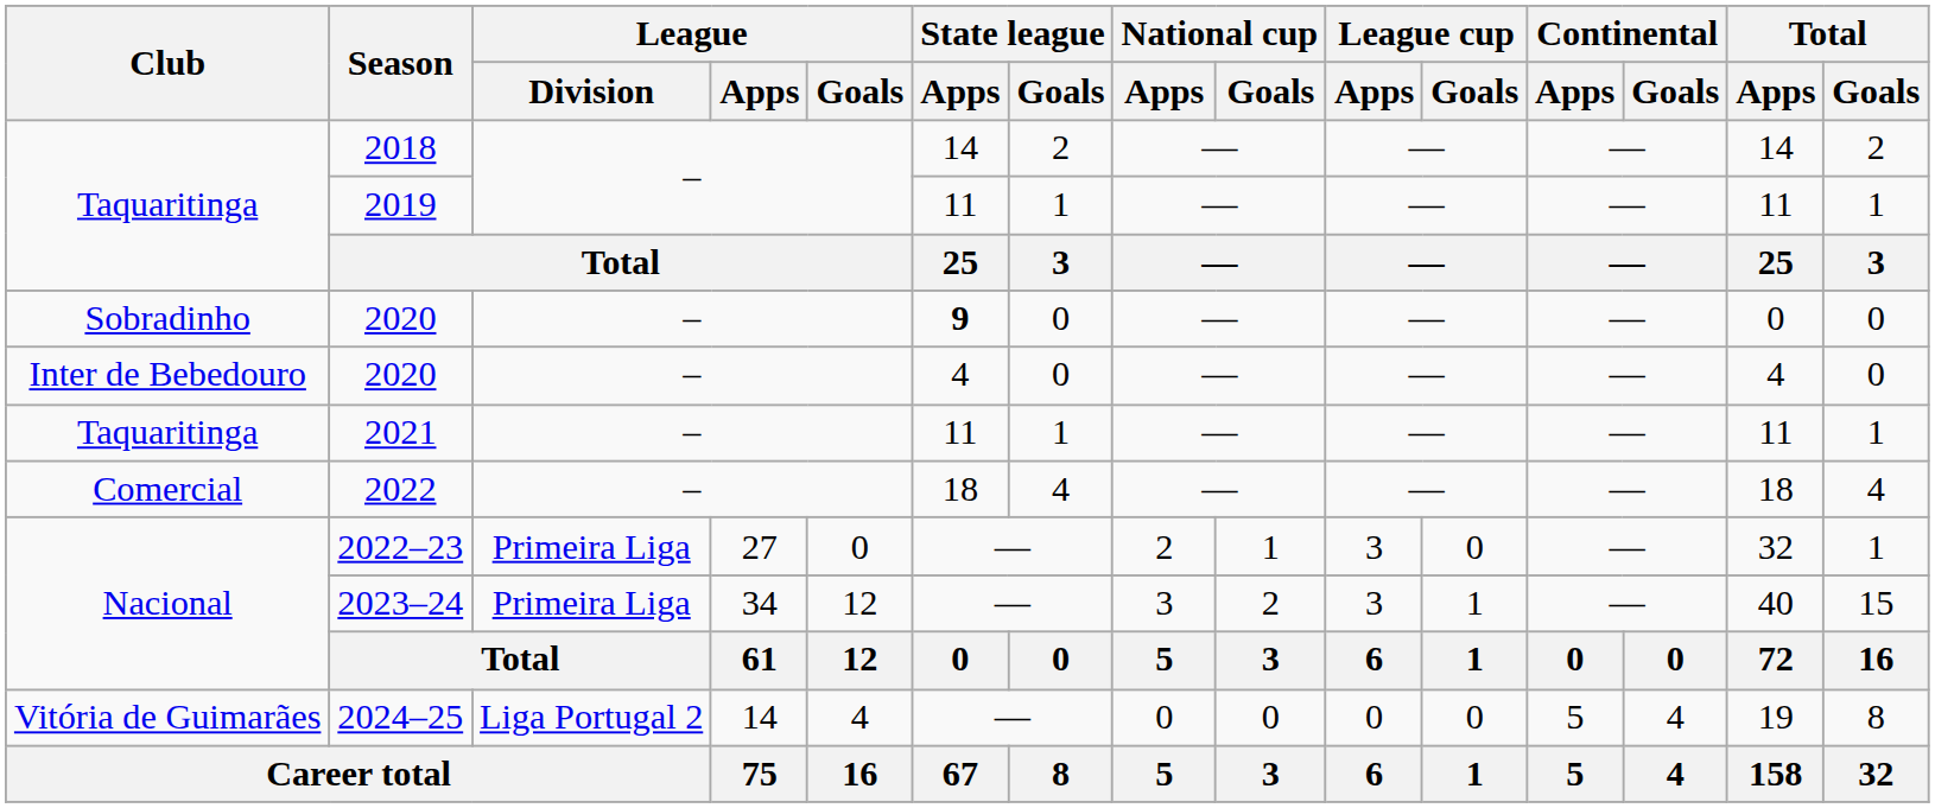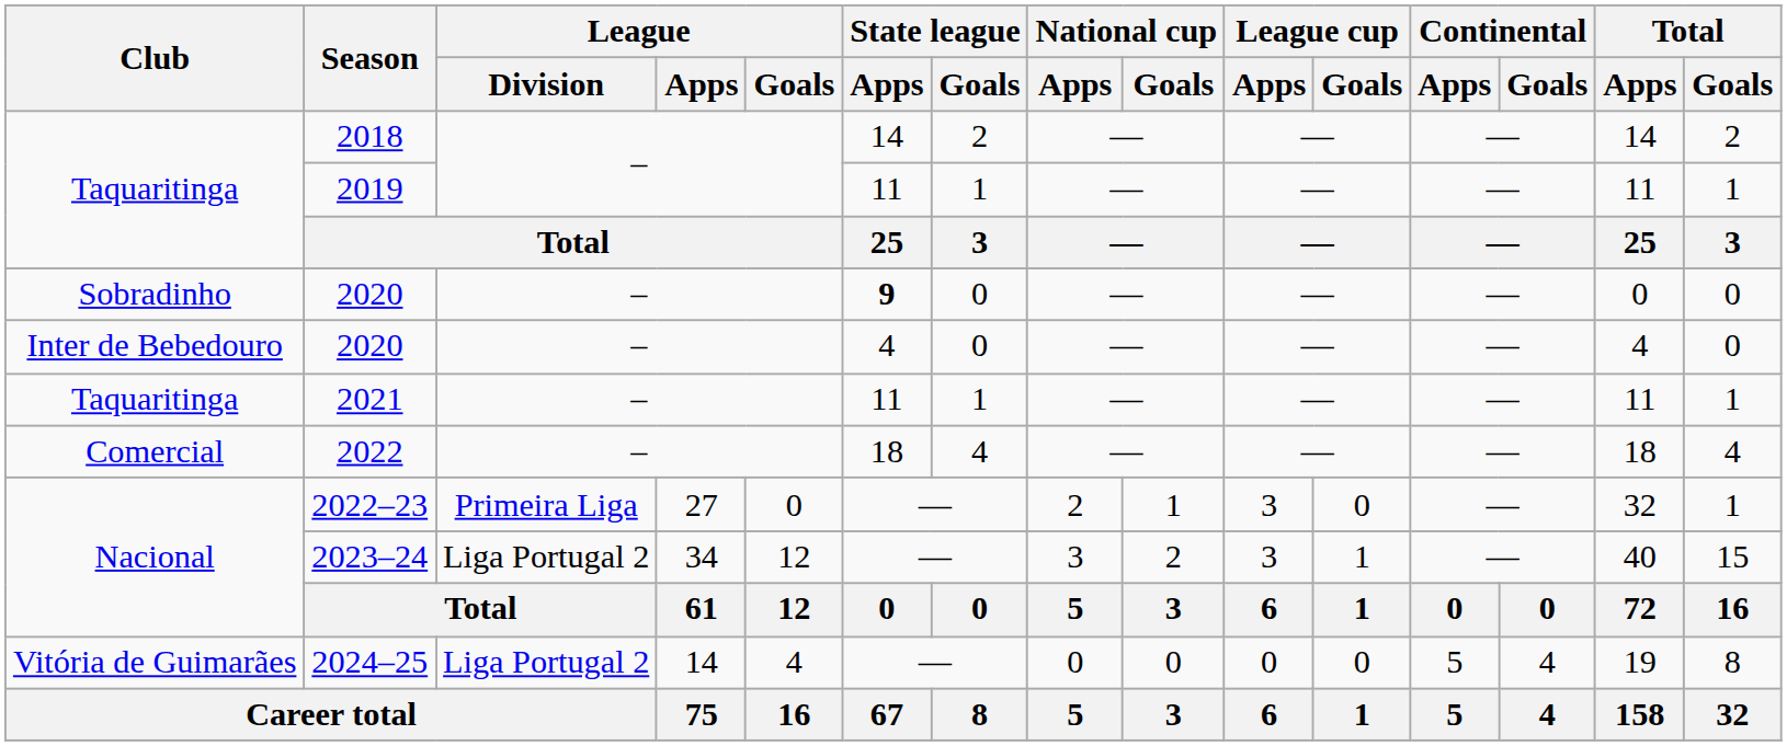 <table class="wikitable" style="text-align: center;">
 <tr>
 <th rowspan="2">Club</th>
 <th rowspan="2">Season</th>
 <th colspan="3">League</th>
 <th colspan="2">State league</th>
 <th colspan="2">National cup</th>
 <th colspan="2">League cup</th>
 <th colspan="2">Continental</th>
 <th colspan="2">Total</th>
 </tr>
 <tr>
 <th>Division</th>
 <th>Apps</th>
 <th>Goals</th>
 <th>Apps</th>
 <th>Goals</th>
 <th>Apps</th>
 <th>Goals</th>
 <th>Apps</th>
 <th>Goals</th>
 <th>Apps</th>
 <th>Goals</th>
 <th>Apps</th>
 <th>Goals</th>
 </tr>
 <tr>
 <td rowspan="3"><a href='#'>Taquaritinga</a></td>
 <td><a href='#'>2018</a></td>
 <td colspan="3" rowspan="2">–</td>
 <td>14</td>
 <td>2</td>
 <td colspan="2">—</td>
 <td colspan="2">—</td>
 <td colspan="2">—</td>
 <td>14</td>
 <td>2</td>
 </tr>
 <tr>
 <td><a href='#'>2019</a></td>
 <td>11</td>
 <td>1</td>
 <td colspan="2">—</td>
 <td colspan="2">—</td>
 <td colspan="2">—</td>
 <td>11</td>
 <td>1</td>
 </tr>
 <tr>
 <th colspan="4">Total</th>
 <th>25</th>
 <th>3</th>
 <th colspan="2">—</th>
 <th colspan="2">—</th>
 <th colspan="2">—</th>
 <th>25</th>
 <th>3</th>
 </tr>
 <tr>
 <td><a href='#'>Sobradinho</a></td>
 <td><a href='#'>2020</a></td>
 <td colspan="3">–</td>
 <td><strong>9</strong></td>
 <td>0</td>
 <td colspan="2">—</td>
 <td colspan="2">—</td>
 <td colspan="2">—</td>
 <td>0</td>
 <td>0</td>
 </tr>
 <tr>
 <td><a href='#'>Inter de Bebedouro</a></td>
 <td><a href='#'>2020</a></td>
 <td colspan="3">–</td>
 <td>4</td>
 <td>0</td>
 <td colspan="2">—</td>
 <td colspan="2">—</td>
 <td colspan="2">—</td>
 <td>4</td>
 <td>0</td>
 </tr>
 <tr>
 <td><a href='#'>Taquaritinga</a></td>
 <td><a href='#'>2021</a></td>
 <td colspan="3">–</td>
 <td>11</td>
 <td>1</td>
 <td colspan="2">—</td>
 <td colspan="2">—</td>
 <td colspan="2">—</td>
 <td>11</td>
 <td>1</td>
 </tr>
 <tr>
 <td><a href='#'>Comercial</a></td>
 <td><a href='#'>2022</a></td>
 <td colspan="3">–</td>
 <td>18</td>
 <td>4</td>
 <td colspan="2">—</td>
 <td colspan="2">—</td>
 <td colspan="2">—</td>
 <td>18</td>
 <td>4</td>
 </tr>
 <tr>
 <td rowspan="3"><a href='#'>Nacional</a></td>
 <td><a href='#'>2022–23</a></td>
 <td><a href='#'>Primeira Liga</a></td>
 <td>27</td>
 <td>0</td>
 <td colspan="2">—</td>
 <td>2</td>
 <td>1</td>
 <td>3</td>
 <td>0</td>
 <td colspan="2">—</td>
 <td>32</td>
 <td>1</td>
 </tr>
 <tr>
 <td><a href='#'>2023–24</a></td>
-<td><a href='#'>Primeira Liga</a></td>
+<td>Liga Portugal 2</td>
 <td>34</td>
 <td>12</td>
 <td colspan="2">—</td>
 <td>3</td>
 <td>2</td>
 <td>3</td>
 <td>1</td>
 <td colspan="2">—</td>
 <td>40</td>
 <td>15</td>
 </tr>
 <tr>
 <th colspan="2">Total</th>
 <th>61</th>
 <th>12</th>
 <th>0</th>
 <th>0</th>
 <th>5</th>
 <th>3</th>
 <th>6</th>
 <th>1</th>
 <th>0</th>
 <th>0</th>
 <th>72</th>
 <th>16</th>
 </tr>
 <tr>
 <td><a href='#'>Vitória de Guimarães</a></td>
 <td><a href='#'>2024–25</a></td>
 <td><a href='#'>Liga Portugal 2</a></td>
 <td>14</td>
 <td>4</td>
 <td colspan="2">—</td>
 <td>0</td>
 <td>0</td>
 <td>0</td>
 <td>0</td>
 <td>5</td>
 <td>4</td>
 <td>19</td>
 <td>8</td>
 </tr>
 <tr>
 <th colspan="3">Career total</th>
 <th>75</th>
 <th>16</th>
 <th>67</th>
 <th>8</th>
 <th>5</th>
 <th>3</th>
 <th>6</th>
 <th>1</th>
 <th>5</th>
 <th>4</th>
 <th>158</th>
 <th>32</th>
 </tr>
 </table>
